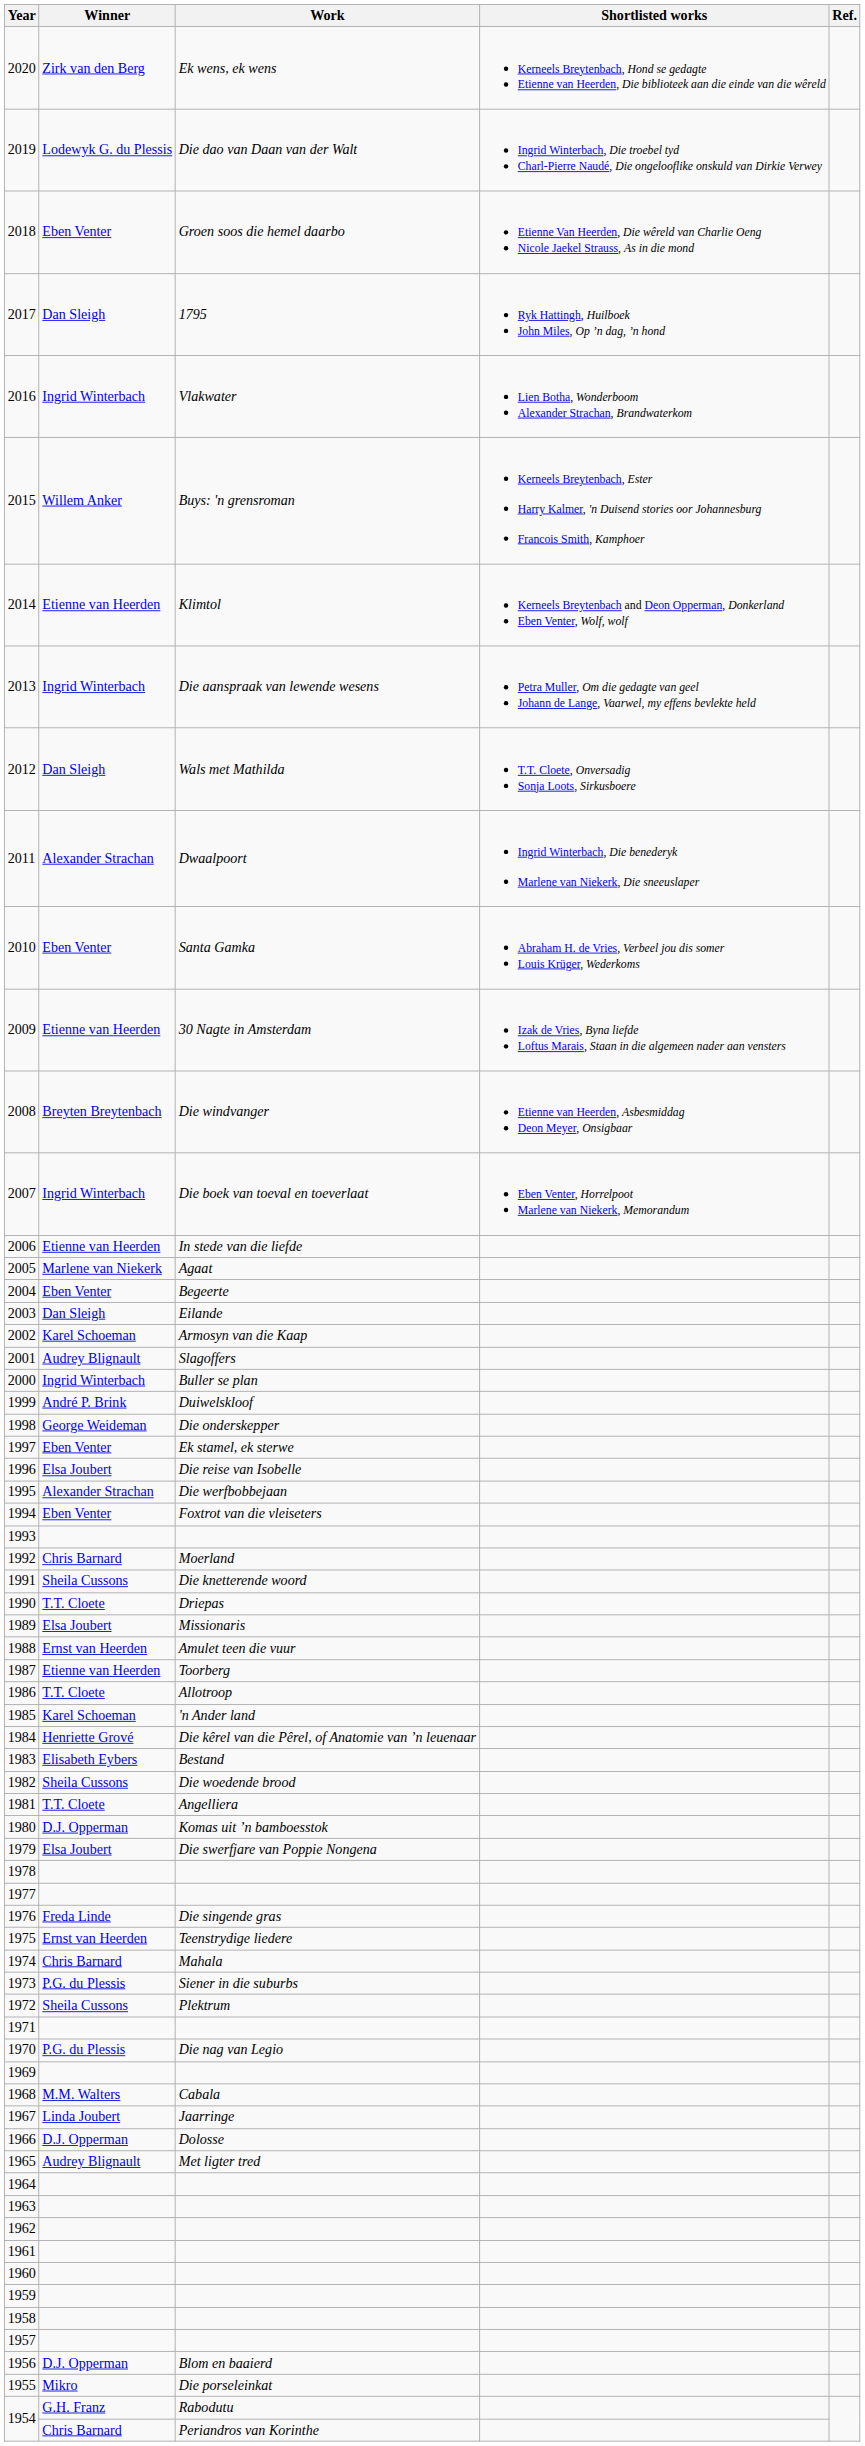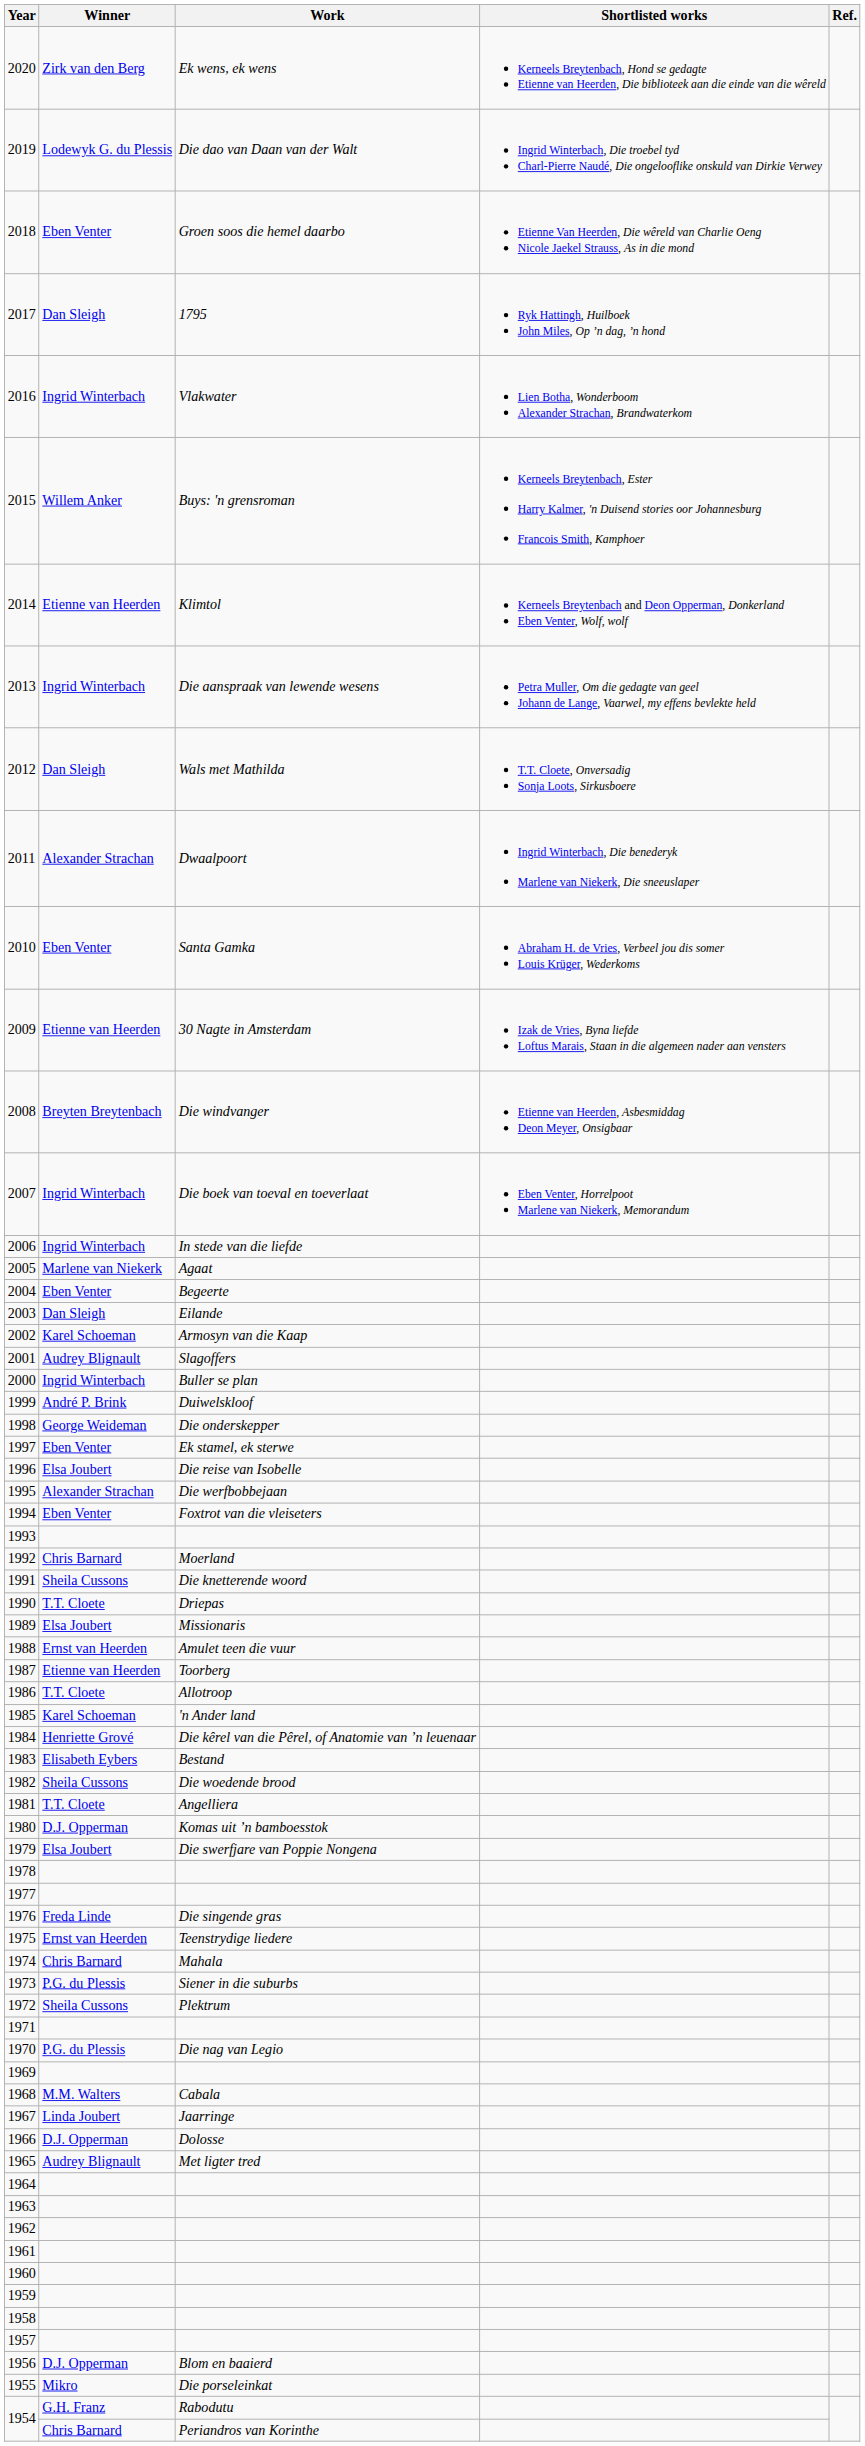 <table class="wikitable sortable">
 <tr>
 <th>Year</th>
 <th>Winner</th>
 <th>Work</th>
 <th>Shortlisted works</th>
 <th>Ref.</th>
 </tr>
 <tr>
 <td>2020</td>
 <td><a href='#'>Zirk van den Berg</a></td>
 <td><em>Ek wens, ek wens</em></td>
 <td><br><ul><li><small><a href='#'>Kerneels Breytenbach</a>, <em>Hond se gedagte</em></small></li><li><small><a href='#'>Etienne van Heerden</a>, <em>Die biblioteek aan die einde van die wêreld</em></small></li></ul></td>
 <td></td>
 </tr>
 <tr>
 <td>2019</td>
 <td><a href='#'>Lodewyk G. du Plessis</a></td>
 <td><em>Die dao van Daan van der Walt</em></td>
 <td><br><ul><li><small><a href='#'>Ingrid Winterbach</a>, <em>Die troebel tyd</em></small></li><li><small><a href='#'>Charl-Pierre Naudé</a>, <em>Die ongelooflike onskuld van Dirkie Verwey</em></small></li></ul></td>
 <td></td>
 </tr>
 <tr>
 <td>2018</td>
 <td><a href='#'>Eben Venter</a></td>
 <td><em>Groen soos die hemel daarbo</em></td>
 <td><br><ul><li><small><a href='#'>Etienne Van Heerden</a>, <em>Die wêreld van Charlie Oeng</em></small></li><li><small><a href='#'>Nicole Jaekel Strauss</a>, <em>As in die mond</em></small></li></ul></td>
 <td></td>
 </tr>
 <tr>
 <td>2017</td>
 <td><a href='#'>Dan Sleigh</a></td>
 <td><em>1795</em></td>
 <td><br><ul><li><small><a href='#'>Ryk Hattingh</a>, <em>Huilboek</em></small></li><li><small><a href='#'>John Miles</a>, <em>Op ’n dag, ’n hond</em></small></li></ul></td>
 <td></td>
 </tr>
 <tr>
 <td>2016</td>
 <td><a href='#'>Ingrid Winterbach</a></td>
 <td><em>Vlakwater</em></td>
 <td><br><ul><li><small><a href='#'>Lien Botha</a>, <em>Wonderboom</em></small></li><li><small><a href='#'>Alexander Strachan</a>, <em>Brandwaterkom</em></small></li></ul></td>
 <td></td>
 </tr>
 <tr>
 <td>2015</td>
 <td><a href='#'>Willem Anker</a></td>
 <td><em>Buys: 'n grensroman</em></td>
 <td><br><ul><li><small><a href='#'>Kerneels Breytenbach</a>, <em>Ester</em></small></li></ul><ul><li><small><a href='#'>Harry Kalmer</a>, <em>'n Duisend stories oor Johannesburg</em></small></li></ul><ul><li><small><a href='#'>Francois Smith</a>, <em>Kamphoer</em></small></li></ul></td>
 <td></td>
 </tr>
 <tr>
 <td>2014</td>
 <td><a href='#'>Etienne van Heerden</a></td>
 <td><em>Klimtol</em></td>
 <td><br><ul><li><small><a href='#'>Kerneels Breytenbach</a> and <a href='#'>Deon Opperman</a>, <em>Donkerland</em></small></li><li><small><a href='#'>Eben Venter</a>, <em>Wolf, wolf</em></small></li></ul></td>
 <td></td>
 </tr>
 <tr>
 <td>2013</td>
 <td><a href='#'>Ingrid Winterbach</a></td>
 <td><em>Die aanspraak van lewende wesens</em></td>
 <td><br><ul><li><small><a href='#'>Petra Muller</a>, <em>Om die gedagte van geel</em></small></li><li><small><a href='#'>Johann de Lange</a>, <em>Vaarwel, my effens bevlekte held</em></small></li></ul></td>
 <td></td>
 </tr>
 <tr>
 <td>2012</td>
 <td><a href='#'>Dan Sleigh</a></td>
 <td><em>Wals met Mathilda</em></td>
 <td><br><ul><li><small><a href='#'>T.T. Cloete</a>, <em>Onversadig</em></small></li><li><small><a href='#'>Sonja Loots</a>, <em>Sirkusboere</em></small></li></ul></td>
 <td></td>
 </tr>
 <tr>
 <td>2011</td>
 <td><a href='#'>Alexander Strachan</a></td>
 <td><em>Dwaalpoort</em></td>
 <td><br><ul><li><small><a href='#'>Ingrid Winterbach</a>, <em>Die benederyk</em></small></li></ul><ul><li><small><a href='#'>Marlene van Niekerk</a>, <em>Die sneeuslaper</em></small></li></ul></td>
 <td></td>
 </tr>
 <tr>
 <td>2010</td>
 <td><a href='#'>Eben Venter</a></td>
 <td><em>Santa Gamka</em></td>
 <td><br><ul><li><small><a href='#'>Abraham H. de Vries</a>, <em>Verbeel jou dis somer</em></small></li><li><small><a href='#'>Louis Krüger</a>, <em>Wederkoms</em></small></li></ul></td>
 <td></td>
 </tr>
 <tr>
 <td>2009</td>
 <td><a href='#'>Etienne van Heerden</a></td>
 <td><em>30 Nagte in Amsterdam</em></td>
 <td><br><ul><li><small><a href='#'>Izak de Vries</a>, <em>Byna liefde</em></small></li><li><small><a href='#'>Loftus Marais</a>, <em>Staan in die algemeen nader aan vensters</em></small></li></ul></td>
 <td></td>
 </tr>
 <tr>
 <td>2008</td>
 <td><a href='#'>Breyten Breytenbach</a></td>
 <td><em>Die windvanger</em></td>
 <td><br><ul><li><small><a href='#'>Etienne van Heerden</a>, <em>Asbesmiddag</em></small></li><li><small><a href='#'>Deon Meyer</a>, <em>Onsigbaar</em></small></li></ul></td>
 <td></td>
 </tr>
 <tr>
 <td>2007</td>
 <td><a href='#'>Ingrid Winterbach</a></td>
 <td><em>Die boek van toeval en toeverlaat</em></td>
 <td><br><ul><li><small><a href='#'>Eben Venter</a>, <em>Horrelpoot</em></small></li><li><small><a href='#'>Marlene van Niekerk</a>, <em>Memorandum</em></small></li></ul></td>
 <td></td>
 </tr>
 <tr>
 <td>2006</td>
-<td><a href='#'>Etienne van Heerden</a></td>
+<td><a href='#'>Ingrid Winterbach</a></td>
 <td><em>In stede van die liefde</em></td>
 <td></td>
 <td></td>
 </tr>
 <tr>
 <td>2005</td>
 <td><a href='#'>Marlene van Niekerk</a></td>
 <td><em>Agaat</em></td>
 <td></td>
 <td></td>
 </tr>
 <tr>
 <td>2004</td>
 <td><a href='#'>Eben Venter</a></td>
 <td><em>Begeerte</em></td>
 <td></td>
 <td></td>
 </tr>
 <tr>
 <td>2003</td>
 <td><a href='#'>Dan Sleigh</a></td>
 <td><em>Eilande</em></td>
 <td></td>
 <td></td>
 </tr>
 <tr>
 <td>2002</td>
 <td><a href='#'>Karel Schoeman</a></td>
 <td><em>Armosyn van die Kaap</em></td>
 <td></td>
 <td></td>
 </tr>
 <tr>
 <td>2001</td>
 <td><a href='#'>Audrey Blignault</a></td>
 <td><em>Slagoffers</em></td>
 <td></td>
 <td></td>
 </tr>
 <tr>
 <td>2000</td>
 <td><a href='#'>Ingrid Winterbach</a></td>
 <td><em>Buller se plan</em></td>
 <td></td>
 <td></td>
 </tr>
 <tr>
 <td>1999</td>
 <td><a href='#'>André P. Brink</a></td>
 <td><em>Duiwelskloof</em></td>
 <td></td>
 <td></td>
 </tr>
 <tr>
 <td>1998</td>
 <td><a href='#'>George Weideman</a></td>
 <td><em>Die onderskepper</em></td>
 <td></td>
 <td></td>
 </tr>
 <tr>
 <td>1997</td>
 <td><a href='#'>Eben Venter</a></td>
 <td><em>Ek stamel, ek sterwe</em></td>
 <td></td>
 <td></td>
 </tr>
 <tr>
 <td>1996</td>
 <td><a href='#'>Elsa Joubert</a></td>
 <td><em>Die reise van Isobelle</em></td>
 <td></td>
 <td></td>
 </tr>
 <tr>
 <td>1995</td>
 <td><a href='#'>Alexander Strachan</a></td>
 <td><em>Die werfbobbejaan</em></td>
 <td></td>
 <td></td>
 </tr>
 <tr>
 <td>1994</td>
 <td><a href='#'>Eben Venter</a></td>
 <td><em>Foxtrot van die vleiseters</em></td>
 <td></td>
 <td></td>
 </tr>
 <tr>
 <td>1993</td>
 <td></td>
 <td></td>
 <td></td>
 <td></td>
 </tr>
 <tr>
 <td>1992</td>
 <td><a href='#'>Chris Barnard</a></td>
 <td><em>Moerland</em></td>
 <td></td>
 <td></td>
 </tr>
 <tr>
 <td>1991</td>
 <td><a href='#'>Sheila Cussons</a></td>
 <td><em>Die knetterende woord</em></td>
 <td></td>
 <td></td>
 </tr>
 <tr>
 <td>1990</td>
 <td><a href='#'>T.T. Cloete</a></td>
 <td><em>Driepas</em></td>
 <td></td>
 <td></td>
 </tr>
 <tr>
 <td>1989</td>
 <td><a href='#'>Elsa Joubert</a></td>
 <td><em>Missionaris</em></td>
 <td></td>
 <td></td>
 </tr>
 <tr>
 <td>1988</td>
 <td><a href='#'>Ernst van Heerden</a></td>
 <td><em>Amulet teen die vuur</em></td>
 <td></td>
 <td></td>
 </tr>
 <tr>
 <td>1987</td>
 <td><a href='#'>Etienne van Heerden</a></td>
 <td><em>Toorberg</em></td>
 <td></td>
 <td></td>
 </tr>
 <tr>
 <td>1986</td>
 <td><a href='#'>T.T. Cloete</a></td>
 <td><em>Allotroop</em></td>
 <td></td>
 <td></td>
 </tr>
 <tr>
 <td>1985</td>
 <td><a href='#'>Karel Schoeman</a></td>
 <td><em>'n Ander land</em></td>
 <td></td>
 <td></td>
 </tr>
 <tr>
 <td>1984</td>
 <td><a href='#'>Henriette Grové</a></td>
 <td><em>Die kêrel van die Pêrel, of Anatomie van ’n leuenaar</em></td>
 <td></td>
 <td></td>
 </tr>
 <tr>
 <td>1983</td>
 <td><a href='#'>Elisabeth Eybers</a></td>
 <td><em>Bestand</em></td>
 <td></td>
 <td></td>
 </tr>
 <tr>
 <td>1982</td>
 <td><a href='#'>Sheila Cussons</a></td>
 <td><em>Die woedende brood</em></td>
 <td></td>
 <td></td>
 </tr>
 <tr>
 <td>1981</td>
 <td><a href='#'>T.T. Cloete</a></td>
 <td><em>Angelliera</em></td>
 <td></td>
 <td></td>
 </tr>
 <tr>
 <td>1980</td>
 <td><a href='#'>D.J. Opperman</a></td>
 <td><em>Komas uit ’n bamboesstok</em></td>
 <td></td>
 <td></td>
 </tr>
 <tr>
 <td>1979</td>
 <td><a href='#'>Elsa Joubert</a></td>
 <td><em>Die swerfjare van Poppie Nongena</em></td>
 <td></td>
 <td></td>
 </tr>
 <tr>
 <td>1978</td>
 <td></td>
 <td></td>
 <td></td>
 <td></td>
 </tr>
 <tr>
 <td>1977</td>
 <td></td>
 <td></td>
 <td></td>
 <td></td>
 </tr>
 <tr>
 <td>1976</td>
 <td><a href='#'>Freda Linde</a></td>
 <td><em>Die singende gras</em></td>
 <td></td>
 <td></td>
 </tr>
 <tr>
 <td>1975</td>
 <td><a href='#'>Ernst van Heerden</a></td>
 <td><em>Teenstrydige liedere</em></td>
 <td></td>
 <td></td>
 </tr>
 <tr>
 <td>1974</td>
 <td><a href='#'>Chris Barnard</a></td>
 <td><em>Mahala</em></td>
 <td></td>
 <td></td>
 </tr>
 <tr>
 <td>1973</td>
 <td><a href='#'>P.G. du Plessis</a></td>
 <td><em>Siener in die suburbs</em></td>
 <td></td>
 <td></td>
 </tr>
 <tr>
 <td>1972</td>
 <td><a href='#'>Sheila Cussons</a></td>
 <td><em>Plektrum</em></td>
 <td></td>
 <td></td>
 </tr>
 <tr>
 <td>1971</td>
 <td></td>
 <td></td>
 <td></td>
 <td></td>
 </tr>
 <tr>
 <td>1970</td>
 <td><a href='#'>P.G. du Plessis</a></td>
 <td><em>Die nag van Legio</em></td>
 <td></td>
 <td></td>
 </tr>
 <tr>
 <td>1969</td>
 <td></td>
 <td></td>
 <td></td>
 <td></td>
 </tr>
 <tr>
 <td>1968</td>
 <td><a href='#'>M.M. Walters</a></td>
 <td><em>Cabala</em></td>
 <td></td>
 <td></td>
 </tr>
 <tr>
 <td>1967</td>
 <td><a href='#'>Linda Joubert</a></td>
 <td><em>Jaarringe</em></td>
 <td></td>
 <td></td>
 </tr>
 <tr>
 <td>1966</td>
 <td><a href='#'>D.J. Opperman</a></td>
 <td><em>Dolosse</em></td>
 <td></td>
 <td></td>
 </tr>
 <tr>
 <td>1965</td>
 <td><a href='#'>Audrey Blignault</a></td>
 <td><em>Met ligter tred</em></td>
 <td></td>
 <td></td>
 </tr>
 <tr>
 <td>1964</td>
 <td></td>
 <td></td>
 <td></td>
 <td></td>
 </tr>
 <tr>
 <td>1963</td>
 <td></td>
 <td></td>
 <td></td>
 <td></td>
 </tr>
 <tr>
 <td>1962</td>
 <td></td>
 <td></td>
 <td></td>
 <td></td>
 </tr>
 <tr>
 <td>1961</td>
 <td></td>
 <td></td>
 <td></td>
 <td></td>
 </tr>
 <tr>
 <td>1960</td>
 <td></td>
 <td></td>
 <td></td>
 <td></td>
 </tr>
 <tr>
 <td>1959</td>
 <td></td>
 <td></td>
 <td></td>
 <td></td>
 </tr>
 <tr>
 <td>1958</td>
 <td></td>
 <td></td>
 <td></td>
 <td></td>
 </tr>
 <tr>
 <td>1957</td>
 <td></td>
 <td></td>
 <td></td>
 <td></td>
 </tr>
 <tr>
 <td>1956</td>
 <td><a href='#'>D.J. Opperman</a></td>
 <td><em>Blom en baaierd</em></td>
 <td></td>
 <td></td>
 </tr>
 <tr>
 <td>1955</td>
 <td><a href='#'>Mikro</a></td>
 <td><em>Die porseleinkat</em></td>
 <td></td>
 <td></td>
 </tr>
 <tr>
 <td rowspan="2">1954</td>
 <td><a href='#'>G.H. Franz</a></td>
 <td><em>Rabodutu</em></td>
 <td></td>
 <td rowspan="2"></td>
 </tr>
 <tr>
 <td><a href='#'>Chris Barnard</a></td>
 <td><em>Periandros van Korinthe</em></td>
 <td></td>
 </tr>
 </table>
